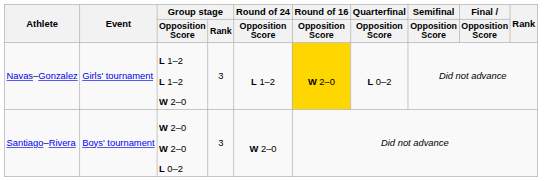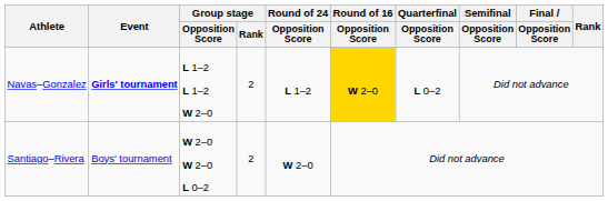 <table class="wikitable" style="font-size:90%">
 <tr>
 <th rowspan=2>Athlete</th>
 <th rowspan=2>Event</th>
 <th colspan=2>Group stage</th>
 <th>Round of 24</th>
 <th>Round of 16</th>
 <th>Quarterfinal</th>
 <th>Semifinal</th>
 <th>Final / </th>
 <th rowspan=2>Rank</th>
 </tr>
 <tr style="font-size:95%">
 <th>Opposition<br>Score</th>
 <th>Rank</th>
 <th>Opposition<br>Score</th>
 <th>Opposition<br>Score</th>
 <th>Opposition<br>Score</th>
 <th>Opposition<br>Score</th>
 <th>Opposition<br>Score</th>
 </tr>
 <tr align=center>
 <td align=left><a href='#'>Navas</a>–<a href='#'>Gonzalez</a></td>
-<td align=left><a href='#'>Girls' tournament</a></td>
+<td align=left><strong><a href='#'>Girls' tournament</a></strong></td>
 <td align=left><br> <strong>L</strong> 1–2<br><br> <strong>L</strong> 1–2<br><br> <strong>W</strong> 2–0</td>
-<td>3</td>
+<td>2</td>
 <td><br> <strong>L</strong> 1–2</td>
 <td style="background: gold;"><br><strong>W</strong> 2–0</td>
 <td><br><strong>L</strong> 0–2</td>
 <td colspan=3><em>Did not advance</em></td>
 </tr>
 <tr align=center>
 <td align=left><a href='#'>Santiago</a>–<a href='#'>Rivera</a></td>
 <td align=left><a href='#'>Boys' tournament</a></td>
 <td align=left><br><strong>W</strong> 2–0<br><br><strong>W</strong> 2–0<br><br><strong>L</strong> 0–2</td>
-<td>3</td>
+<td>2</td>
 <td><br><strong>W</strong> 2–0</td>
 <td colspan=5><em>Did not advance</em></td>
 </tr>
 </table>
